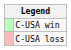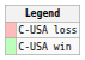 <table class="wikitable" style="font-size:90%">
 <tr>
 <th colspan="2">Legend</th>
 </tr>
 <tr>
+<td style="background:#fbb;"> </td>
+<td>C-USA loss</td>
+</tr>
+<tr>
 <td style="background:#bfb;"> </td>
 <td>C-USA win</td>
 </tr>
-<tr>
-<td style="background:#fbb;"> </td>
-<td>C-USA loss</td>
-</tr>
 </table>
